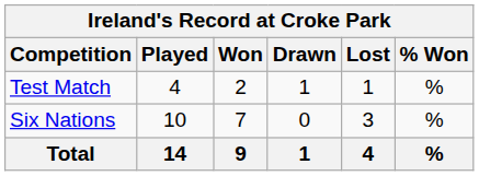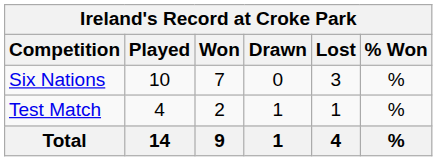 <table class = "wikitable sortable" style="text-align:center">
 <tr>
 <th colspan=6>Ireland's Record at Croke Park</th>
 </tr>
 <tr>
 <th>Competition</th>
 <th>Played</th>
 <th>Won</th>
 <th>Drawn</th>
 <th>Lost</th>
 <th>% Won</th>
 </tr>
 <tr>
+<td style="text-align:left;"><a href='#'>Six Nations</a></td>
+<td>10</td>
+<td>7</td>
+<td>0</td>
+<td>3</td>
+<td>%</td>
+</tr>
+<tr>
 <td style="text-align:left;"><a href='#'>Test Match</a></td>
 <td>4</td>
 <td>2</td>
 <td>1</td>
 <td>1</td>
-<td>%</td>
-</tr>
-<tr>
-<td style="text-align:left;"><a href='#'>Six Nations</a></td>
-<td>10</td>
-<td>7</td>
-<td>0</td>
-<td>3</td>
 <td>%</td>
 </tr>
 <tr>
 <th>Total</th>
 <th>14</th>
 <th>9</th>
 <th>1</th>
 <th>4</th>
 <th>%</th>
 </tr>
 </table>
